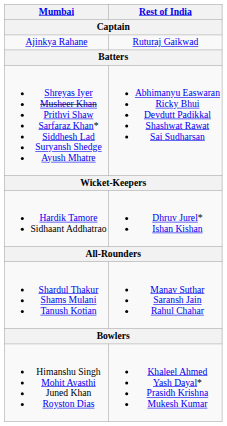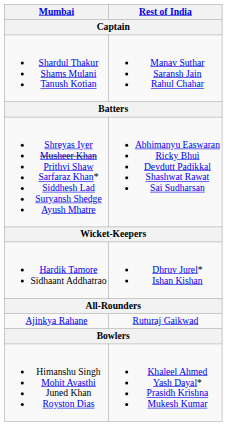 <table class="wikitable" style="text-align:center; margin:auto">
 <tr>
 <th><strong><a href='#'>Mumbai</a></strong></th>
 <th><a href='#'>Rest of India</a></th>
 </tr>
 <tr>
 <th colspan="2">Captain</th>
 </tr>
 <tr>
-<td><a href='#'>Ajinkya Rahane</a></td>
-<td><a href='#'>Ruturaj Gaikwad</a></td>
+<td valign=top><br><ul><li><a href='#'>Shardul Thakur</a></li><li><a href='#'>Shams Mulani</a></li><li><a href='#'>Tanush Kotian</a></li></ul></td>
+<td valign=top><br><ul><li><a href='#'>Manav Suthar</a></li><li><a href='#'>Saransh Jain</a></li><li><a href='#'>Rahul Chahar</a></li></ul></td>
 </tr>
 <tr>
 <th colspan="2">Batters</th>
 </tr>
 <tr>
 <td valign=top><br><ul><li><a href='#'>Shreyas Iyer</a></li><li><s><a href='#'>Musheer Khan</a> </s></li><li><a href='#'>Prithvi Shaw</a></li><li><a href='#'>Sarfaraz Khan</a>*</li><li><a href='#'>Siddhesh Lad</a></li><li><a href='#'>Suryansh Shedge</a></li><li><a href='#'>Ayush Mhatre</a></li></ul></td>
 <td valign=top><br><ul><li><a href='#'>Abhimanyu Easwaran</a></li><li><a href='#'>Ricky Bhui</a></li><li><a href='#'>Devdutt Padikkal</a></li><li><a href='#'>Shashwat Rawat</a></li><li><a href='#'>Sai Sudharsan</a></li></ul></td>
 </tr>
 <tr>
 <th colspan="2">Wicket-Keepers</th>
 </tr>
 <tr>
 <td valign=top><br><ul><li><a href='#'>Hardik Tamore</a></li><li>Sidhaant Addhatrao</li></ul></td>
 <td valign=top><br><ul><li><a href='#'>Dhruv Jurel</a>*</li><li><a href='#'>Ishan Kishan</a></li></ul></td>
 </tr>
 <tr>
 <th colspan="2">All-Rounders</th>
 </tr>
 <tr>
-<td valign=top><br><ul><li><a href='#'>Shardul Thakur</a></li><li><a href='#'>Shams Mulani</a></li><li><a href='#'>Tanush Kotian</a></li></ul></td>
-<td valign=top><br><ul><li><a href='#'>Manav Suthar</a></li><li><a href='#'>Saransh Jain</a></li><li><a href='#'>Rahul Chahar</a></li></ul></td>
+<td><a href='#'>Ajinkya Rahane</a></td>
+<td><a href='#'>Ruturaj Gaikwad</a></td>
 </tr>
 <tr>
 <th colspan="2">Bowlers</th>
 </tr>
 <tr>
 <td valign=top><br><ul><li>Himanshu Singh</li><li><a href='#'>Mohit Avasthi</a></li><li>Juned Khan</li><li><a href='#'>Royston Dias</a></li></ul></td>
 <td valign=top><br><ul><li><a href='#'>Khaleel Ahmed</a></li><li><a href='#'>Yash Dayal</a>*</li><li><a href='#'>Prasidh Krishna</a></li><li><a href='#'>Mukesh Kumar</a></li></ul></td>
 </tr>
 </table>
